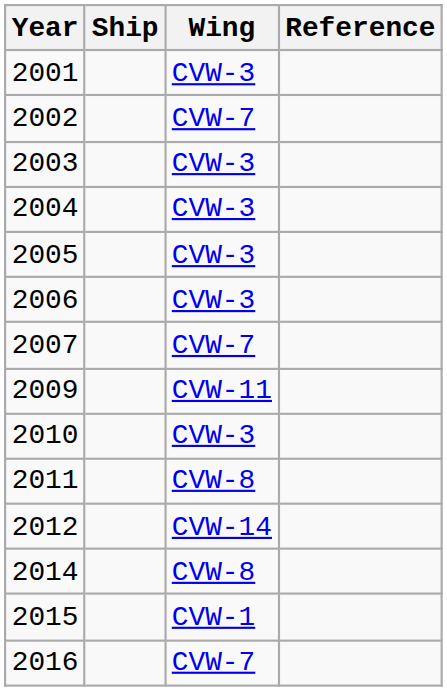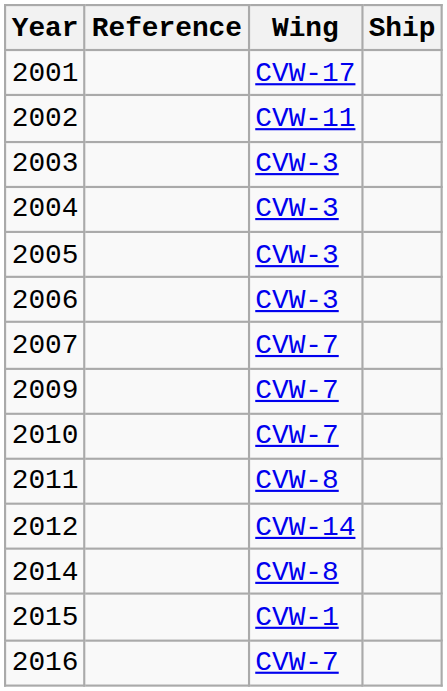 <table class="wikitable" border="1">
 <tr>
 <th>Year</th>
+<th>Reference</th>
+<th>Wing</th>
 <th>Ship</th>
-<th>Wing</th>
-<th>Reference</th>
 </tr>
 <tr>
 <td>2001</td>
 <td></td>
-<td><a href='#'>CVW-3</a></td>
+<td><a href='#'>CVW-17</a></td>
 <td></td>
 </tr>
 <tr>
 <td>2002</td>
 <td></td>
-<td><a href='#'>CVW-7</a></td>
+<td><a href='#'>CVW-11</a></td>
 <td></td>
 </tr>
 <tr>
 <td>2003</td>
 <td></td>
 <td><a href='#'>CVW-3</a></td>
 <td></td>
 </tr>
 <tr>
 <td>2004</td>
 <td></td>
 <td><a href='#'>CVW-3</a></td>
 <td></td>
 </tr>
 <tr>
 <td>2005</td>
 <td></td>
 <td><a href='#'>CVW-3</a></td>
 <td></td>
 </tr>
 <tr>
 <td>2006</td>
 <td></td>
 <td><a href='#'>CVW-3</a></td>
 <td></td>
 </tr>
 <tr>
 <td>2007</td>
 <td></td>
 <td><a href='#'>CVW-7</a></td>
 <td></td>
 </tr>
 <tr>
 <td>2009</td>
 <td></td>
-<td><a href='#'>CVW-11</a></td>
+<td><a href='#'>CVW-7</a></td>
 <td></td>
 </tr>
 <tr>
 <td>2010</td>
 <td></td>
-<td><a href='#'>CVW-3</a></td>
+<td><a href='#'>CVW-7</a></td>
 <td></td>
 </tr>
 <tr>
 <td>2011</td>
 <td></td>
 <td><a href='#'>CVW-8</a></td>
 <td></td>
 </tr>
 <tr>
 <td>2012</td>
 <td></td>
 <td><a href='#'>CVW-14</a></td>
 <td></td>
 </tr>
 <tr>
 <td>2014</td>
 <td></td>
 <td><a href='#'>CVW-8</a></td>
 <td></td>
 </tr>
 <tr>
 <td>2015</td>
 <td></td>
 <td><a href='#'>CVW-1</a></td>
 <td></td>
 </tr>
 <tr>
 <td>2016</td>
 <td></td>
 <td><a href='#'>CVW-7</a></td>
 <td></td>
 </tr>
 </table>
